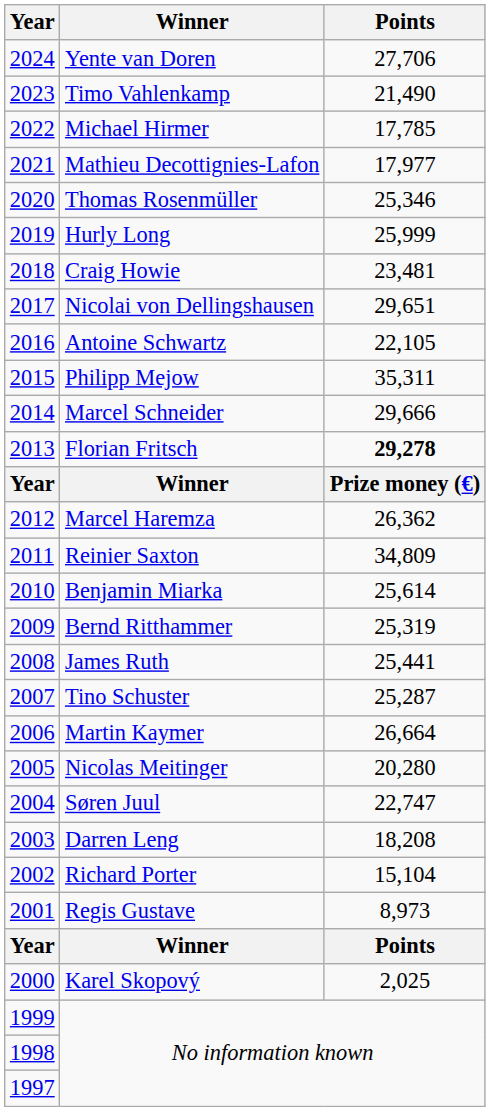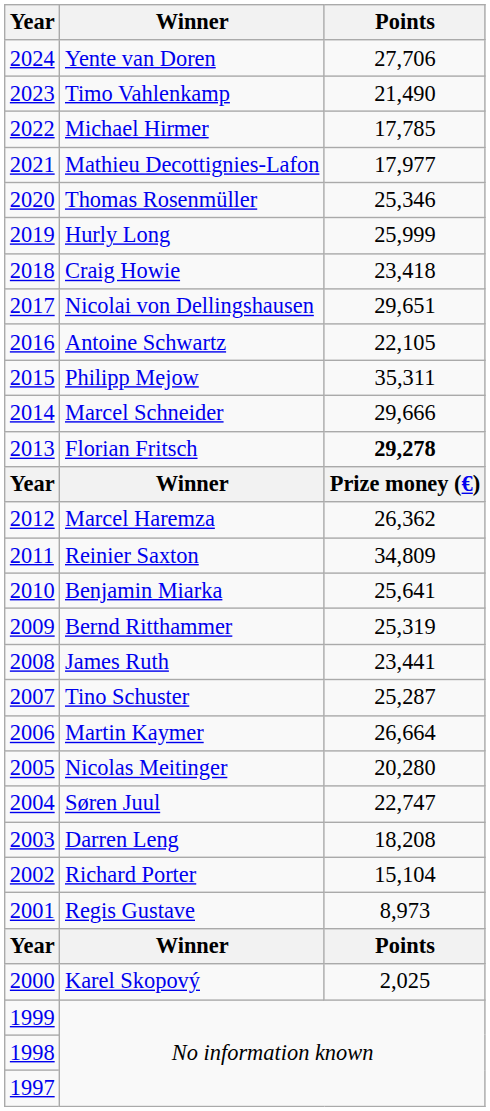 <table class=wikitable>
 <tr>
 <th>Year</th>
 <th>Winner</th>
 <th>Points</th>
 </tr>
 <tr>
 <td><a href='#'>2024</a></td>
 <td> <a href='#'>Yente van Doren</a></td>
 <td align=center>27,706</td>
 </tr>
 <tr>
 <td><a href='#'>2023</a></td>
 <td> <a href='#'>Timo Vahlenkamp</a></td>
 <td align=center>21,490</td>
 </tr>
 <tr>
 <td><a href='#'>2022</a></td>
 <td> <a href='#'>Michael Hirmer</a></td>
 <td align=center>17,785</td>
 </tr>
 <tr>
 <td><a href='#'>2021</a></td>
 <td> <a href='#'>Mathieu Decottignies-Lafon</a></td>
 <td align=center>17,977</td>
 </tr>
 <tr>
 <td><a href='#'>2020</a></td>
 <td> <a href='#'>Thomas Rosenmüller</a></td>
 <td align=center>25,346</td>
 </tr>
 <tr>
 <td><a href='#'>2019</a></td>
 <td> <a href='#'>Hurly Long</a></td>
 <td align=center>25,999</td>
 </tr>
 <tr>
 <td><a href='#'>2018</a></td>
 <td> <a href='#'>Craig Howie</a></td>
-<td align=center>23,481</td>
+<td align=center>23,418</td>
 </tr>
 <tr>
 <td><a href='#'>2017</a></td>
 <td> <a href='#'>Nicolai von Dellingshausen</a></td>
 <td align=center>29,651</td>
 </tr>
 <tr>
 <td><a href='#'>2016</a></td>
 <td> <a href='#'>Antoine Schwartz</a></td>
 <td align=center>22,105</td>
 </tr>
 <tr>
 <td><a href='#'>2015</a></td>
 <td> <a href='#'>Philipp Mejow</a></td>
 <td align=center>35,311</td>
 </tr>
 <tr>
 <td><a href='#'>2014</a></td>
 <td> <a href='#'>Marcel Schneider</a></td>
 <td align=center>29,666</td>
 </tr>
 <tr>
 <td><a href='#'>2013</a></td>
 <td> <a href='#'>Florian Fritsch</a></td>
 <td align=center><strong>29,278</strong></td>
 </tr>
 <tr>
 <th>Year</th>
 <th>Winner</th>
 <th>Prize money (<a href='#'>€</a>)</th>
 </tr>
 <tr>
 <td><a href='#'>2012</a></td>
 <td> <a href='#'>Marcel Haremza</a></td>
 <td align=center>26,362</td>
 </tr>
 <tr>
 <td><a href='#'>2011</a></td>
 <td> <a href='#'>Reinier Saxton</a></td>
 <td align=center>34,809</td>
 </tr>
 <tr>
 <td><a href='#'>2010</a></td>
 <td> <a href='#'>Benjamin Miarka</a></td>
-<td align=center>25,614</td>
+<td align=center>25,641</td>
 </tr>
 <tr>
 <td><a href='#'>2009</a></td>
 <td> <a href='#'>Bernd Ritthammer</a></td>
 <td align=center>25,319</td>
 </tr>
 <tr>
 <td><a href='#'>2008</a></td>
 <td> <a href='#'>James Ruth</a></td>
-<td align=center>25,441</td>
+<td align=center>23,441</td>
 </tr>
 <tr>
 <td><a href='#'>2007</a></td>
 <td> <a href='#'>Tino Schuster</a></td>
 <td align=center>25,287</td>
 </tr>
 <tr>
 <td><a href='#'>2006</a></td>
 <td> <a href='#'>Martin Kaymer</a></td>
 <td align=center>26,664</td>
 </tr>
 <tr>
 <td><a href='#'>2005</a></td>
 <td> <a href='#'>Nicolas Meitinger</a></td>
 <td align=center>20,280</td>
 </tr>
 <tr>
 <td><a href='#'>2004</a></td>
 <td> <a href='#'>Søren Juul</a></td>
 <td align=center>22,747</td>
 </tr>
 <tr>
 <td><a href='#'>2003</a></td>
 <td> <a href='#'>Darren Leng</a></td>
 <td align=center>18,208</td>
 </tr>
 <tr>
 <td><a href='#'>2002</a></td>
 <td> <a href='#'>Richard Porter</a></td>
 <td align=center>15,104</td>
 </tr>
 <tr>
 <td><a href='#'>2001</a></td>
 <td> <a href='#'>Regis Gustave</a></td>
 <td align=center>8,973</td>
 </tr>
 <tr>
 <th>Year</th>
 <th>Winner</th>
 <th>Points</th>
 </tr>
 <tr>
 <td><a href='#'>2000</a></td>
 <td> <a href='#'>Karel Skopový</a></td>
 <td align=center>2,025</td>
 </tr>
 <tr>
 <td><a href='#'>1999</a></td>
 <td colspan=2 rowspan=3 align=center><em>No information known</em></td>
 </tr>
 <tr>
 <td><a href='#'>1998</a></td>
 </tr>
 <tr>
 <td><a href='#'>1997</a></td>
 </tr>
 </table>
